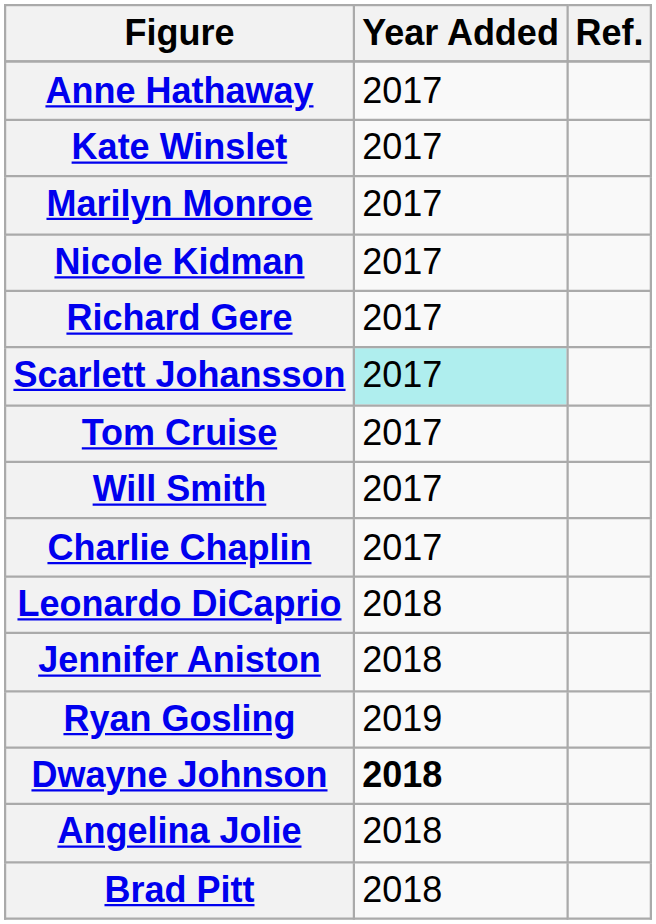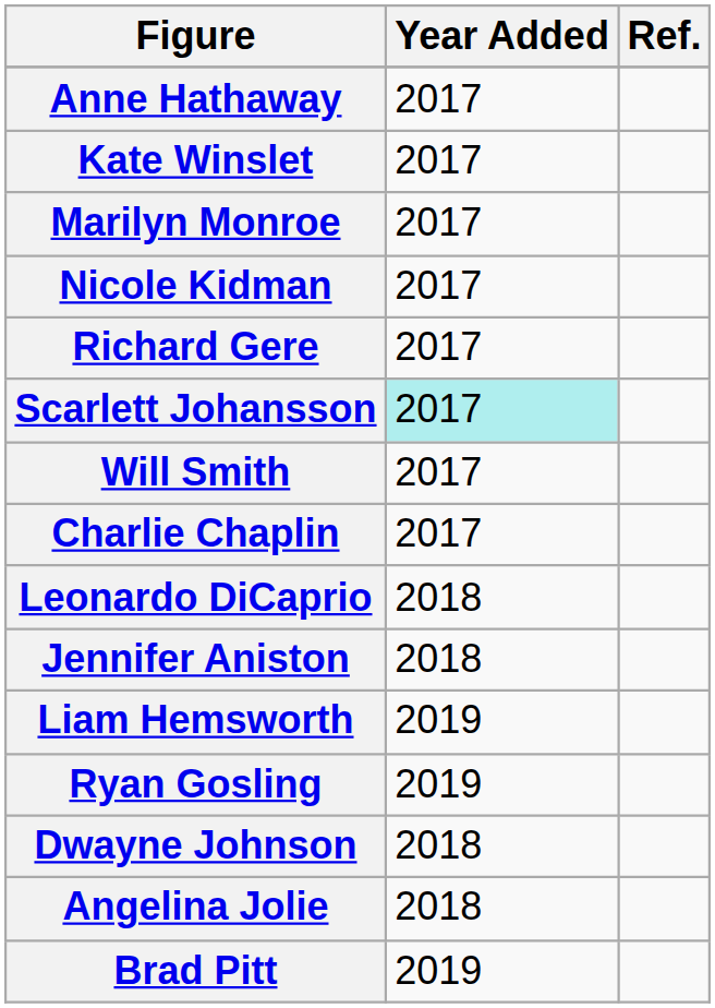 <table class="wikitable sortable plainrowheaders">
 <tr style="text-align:center;">
 <th scope="col">Figure</th>
 <th scope="col">Year Added</th>
 <th scope="col">Ref.</th>
 </tr>
 <tr>
 </tr>
 <tr>
 <th scope="row"><a href='#'>Anne Hathaway</a></th>
 <td>2017</td>
 <td style="text-align: center;"></td>
 </tr>
 <tr>
 <th scope="row"><a href='#'>Kate Winslet</a></th>
 <td>2017</td>
 <td style="text-align: center;"></td>
 </tr>
 <tr>
 <th scope="row"><a href='#'>Marilyn Monroe</a></th>
 <td>2017</td>
 <td style="text-align: center;"></td>
 </tr>
 <tr>
 <th scope="row"><a href='#'>Nicole Kidman</a></th>
 <td>2017</td>
 <td style="text-align: center;"></td>
 </tr>
 <tr>
 <th scope="row"><a href='#'>Richard Gere</a></th>
 <td>2017</td>
 <td style="text-align: center;"></td>
 </tr>
 <tr>
 <th scope="row"><a href='#'>Scarlett Johansson</a></th>
 <td style="background: paleturquoise;">2017</td>
 <td style="text-align: center;"></td>
 </tr>
 <tr>
-<th scope="row"><a href='#'>Tom Cruise</a></th>
-<td>2017</td>
-<td style="text-align: center;"></td>
-</tr>
-<tr>
 <th scope="row"><a href='#'>Will Smith</a></th>
 <td>2017</td>
 <td style="text-align: center;"></td>
 </tr>
 <tr>
 <th scope="row"><a href='#'>Charlie Chaplin</a></th>
 <td>2017</td>
 <td style="text-align:center;"></td>
 </tr>
 <tr>
 <th scope="row"><a href='#'>Leonardo DiCaprio</a></th>
 <td>2018</td>
 <td style="text-align: center;"></td>
 </tr>
 <tr>
 <th scope="row"><a href='#'>Jennifer Aniston</a></th>
 <td>2018</td>
 <td style="text-align:center;"></td>
 </tr>
 <tr>
+<th scope="row"><a href='#'>Liam Hemsworth</a></th>
+<td>2019</td>
+<td style="text-align:center;"></td>
+</tr>
+<tr>
 <th scope="row"><a href='#'>Ryan Gosling</a></th>
 <td>2019</td>
 <td style="text-align:center;"></td>
 </tr>
 <tr>
 <th scope="row"><a href='#'>Dwayne Johnson</a></th>
-<td><strong>2018</strong></td>
+<td>2018</td>
 <td style="text-align:center;"></td>
 </tr>
 <tr>
 <th scope="row"><a href='#'>Angelina Jolie</a></th>
 <td>2018</td>
 <td style="text-align:center;"></td>
 </tr>
 <tr>
 <th scope="row"><a href='#'>Brad Pitt</a></th>
-<td>2018</td>
+<td>2019</td>
 <td style="text-align:center;"></td>
 </tr>
 </table>
